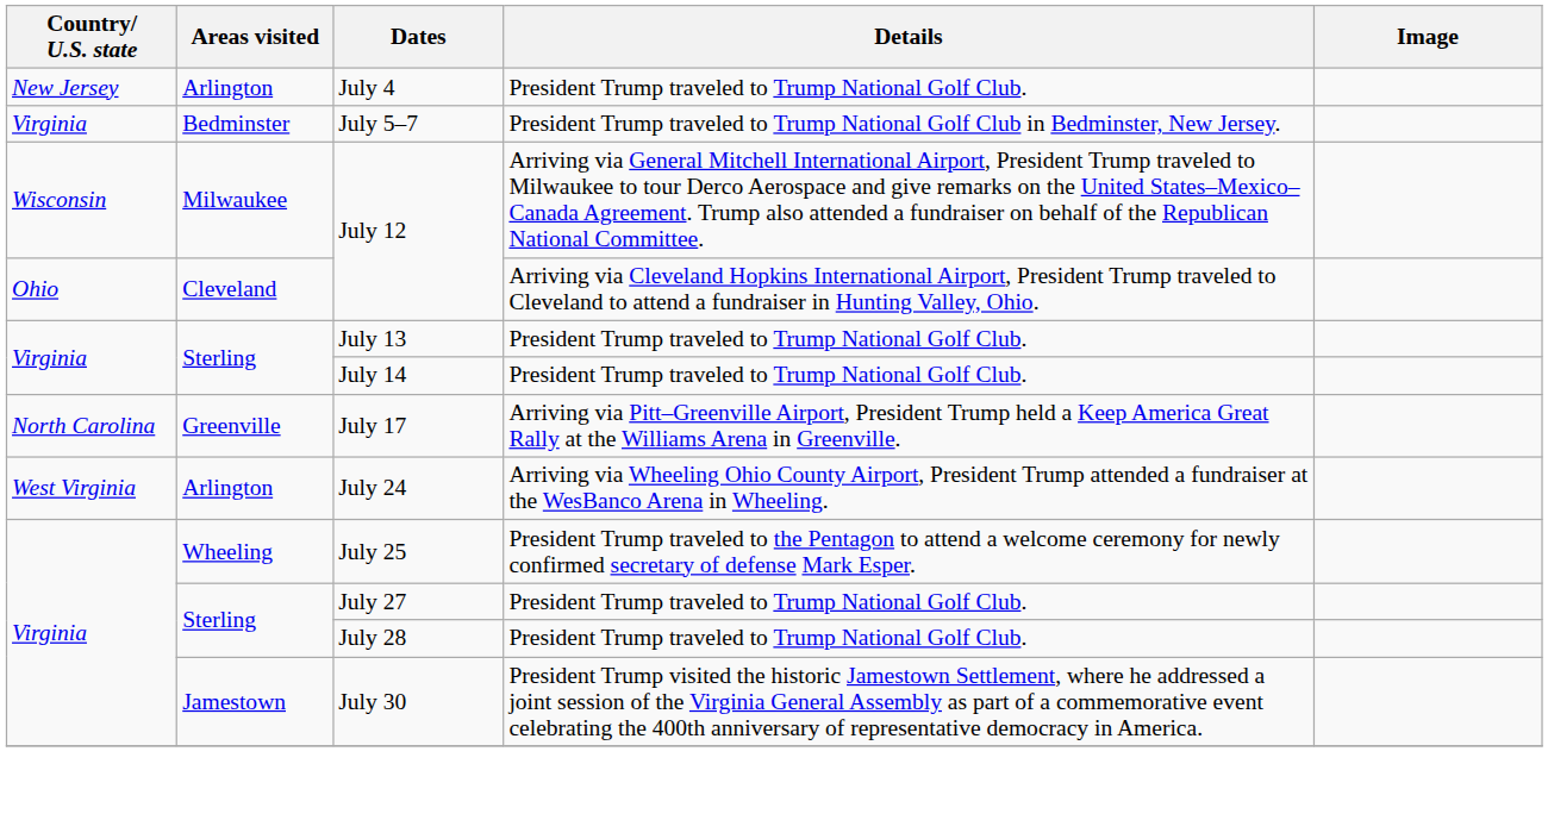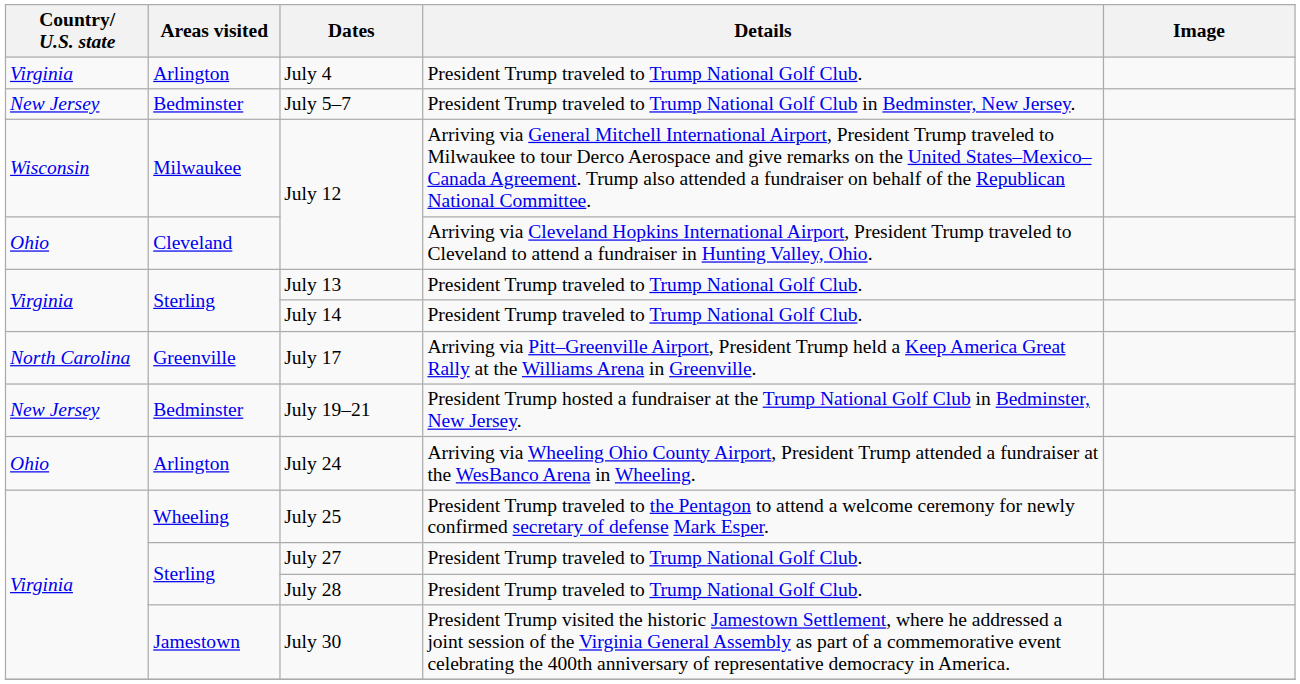 <table class="wikitable" style="margin: 1em auto 1em auto">
 <tr>
 <th width=110>Country/<br><em>U.S. state</em></th>
 <th width=100>Areas visited</th>
 <th width=110>Dates</th>
 <th width=550>Details</th>
 <th width=150>Image</th>
 </tr>
 <tr>
-<td> <em><a href='#'>New Jersey</a></em></td>
+<td> <em><a href='#'>Virginia</a></em></td>
 <td><a href='#'>Arlington</a></td>
 <td>July 4</td>
 <td>President Trump traveled to <a href='#'>Trump National Golf Club</a>.</td>
 <td></td>
 </tr>
 <tr>
-<td> <em><a href='#'>Virginia</a></em></td>
+<td> <em><a href='#'>New Jersey</a></em></td>
 <td><a href='#'>Bedminster</a></td>
 <td>July 5–7</td>
 <td>President Trump traveled to <a href='#'>Trump National Golf Club</a> in <a href='#'>Bedminster, New Jersey</a>.</td>
 <td></td>
 </tr>
 <tr>
 <td> <em><a href='#'>Wisconsin</a></em></td>
 <td><a href='#'>Milwaukee</a></td>
 <td rowspan=2>July 12</td>
 <td>Arriving via <a href='#'>General Mitchell International Airport</a>, President Trump traveled to Milwaukee to tour Derco Aerospace and give remarks on the <a href='#'>United States–Mexico–Canada Agreement</a>. Trump also attended a fundraiser on behalf of the <a href='#'>Republican National Committee</a>.</td>
 <td></td>
 </tr>
 <tr>
 <td> <em><a href='#'>Ohio</a></em></td>
 <td><a href='#'>Cleveland</a></td>
 <td>Arriving via <a href='#'>Cleveland Hopkins International Airport</a>, President Trump traveled to Cleveland to attend a fundraiser in <a href='#'>Hunting Valley, Ohio</a>.</td>
 <td></td>
 </tr>
 <tr>
 <td rowspan=2> <em><a href='#'>Virginia</a></em></td>
 <td rowspan=2><a href='#'>Sterling</a></td>
 <td>July 13</td>
 <td>President Trump traveled to <a href='#'>Trump National Golf Club</a>.</td>
 <td></td>
 </tr>
 <tr>
 <td>July 14</td>
 <td>President Trump traveled to <a href='#'>Trump National Golf Club</a>.</td>
 <td></td>
 </tr>
 <tr>
 <td> <em><a href='#'>North Carolina</a></em></td>
 <td><a href='#'>Greenville</a></td>
 <td>July 17</td>
 <td>Arriving via <a href='#'>Pitt–Greenville Airport</a>, President Trump held a <a href='#'>Keep America Great Rally</a> at the <a href='#'>Williams Arena</a> in <a href='#'>Greenville</a>.</td>
 <td></td>
 </tr>
 <tr>
-<td> <em><a href='#'>West Virginia</a></em></td>
+<td> <em><a href='#'>New Jersey</a></em></td>
+<td><a href='#'>Bedminster</a></td>
+<td>July 19–21</td>
+<td>President Trump hosted a fundraiser at the <a href='#'>Trump National Golf Club</a> in <a href='#'>Bedminster, New Jersey</a>.</td>
+<td></td>
+</tr>
+<tr>
+<td> <em><a href='#'>Ohio</a></em></td>
 <td><a href='#'>Arlington</a></td>
 <td>July 24</td>
 <td>Arriving via <a href='#'>Wheeling Ohio County Airport</a>, President Trump attended a fundraiser at the <a href='#'>WesBanco Arena</a> in <a href='#'>Wheeling</a>.</td>
 <td></td>
 </tr>
 <tr>
 <td rowspan=4> <em><a href='#'>Virginia</a></em></td>
 <td><a href='#'>Wheeling</a></td>
 <td>July 25</td>
 <td>President Trump traveled to <a href='#'>the Pentagon</a> to attend a welcome ceremony for newly confirmed <a href='#'>secretary of defense</a> <a href='#'>Mark Esper</a>.</td>
 <td></td>
 </tr>
 <tr>
 <td rowspan=2><a href='#'>Sterling</a></td>
 <td>July 27</td>
 <td>President Trump traveled to <a href='#'>Trump National Golf Club</a>.</td>
 <td></td>
 </tr>
 <tr>
 <td>July 28</td>
 <td>President Trump traveled to <a href='#'>Trump National Golf Club</a>.</td>
 <td></td>
 </tr>
 <tr>
 <td><a href='#'>Jamestown</a></td>
 <td>July 30</td>
 <td>President Trump visited the historic  <a href='#'>Jamestown Settlement</a>, where he addressed a joint session of the <a href='#'>Virginia General Assembly</a> as part of a commemorative event celebrating the 400th anniversary of representative democracy in America.</td>
 <td></td>
 </tr>
 <tr>
 </tr>
 </table>
